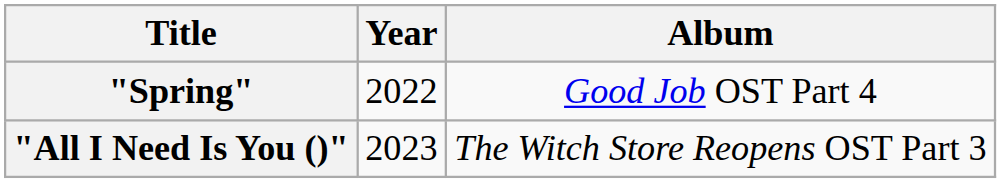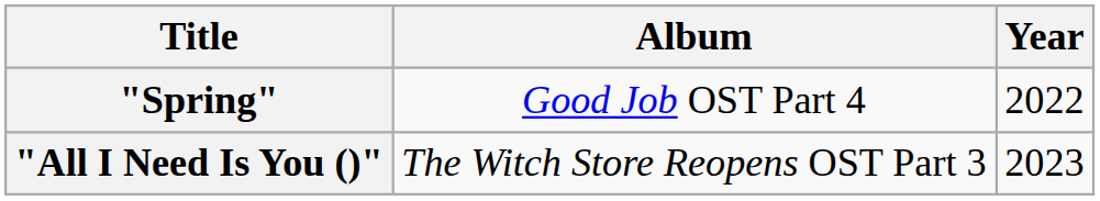 <table class="wikitable plainrowheaders" style="text-align:center">
 <tr>
 <th scope="col">Title</th>
+<th scope="col">Album</th>
 <th scope="col">Year</th>
-<th scope="col">Album</th>
 </tr>
 <tr>
 <th scope="row">"Spring"</th>
+<td><em><a href='#'>Good Job</a></em> OST Part 4</td>
 <td>2022</td>
-<td><em><a href='#'>Good Job</a></em> OST Part 4</td>
 </tr>
 <tr>
 <th scope="row">"All I Need Is You ()"<br></th>
+<td><em>The Witch Store Reopens</em> OST Part 3</td>
 <td>2023</td>
-<td><em>The Witch Store Reopens</em> OST Part 3</td>
 </tr>
 </table>
